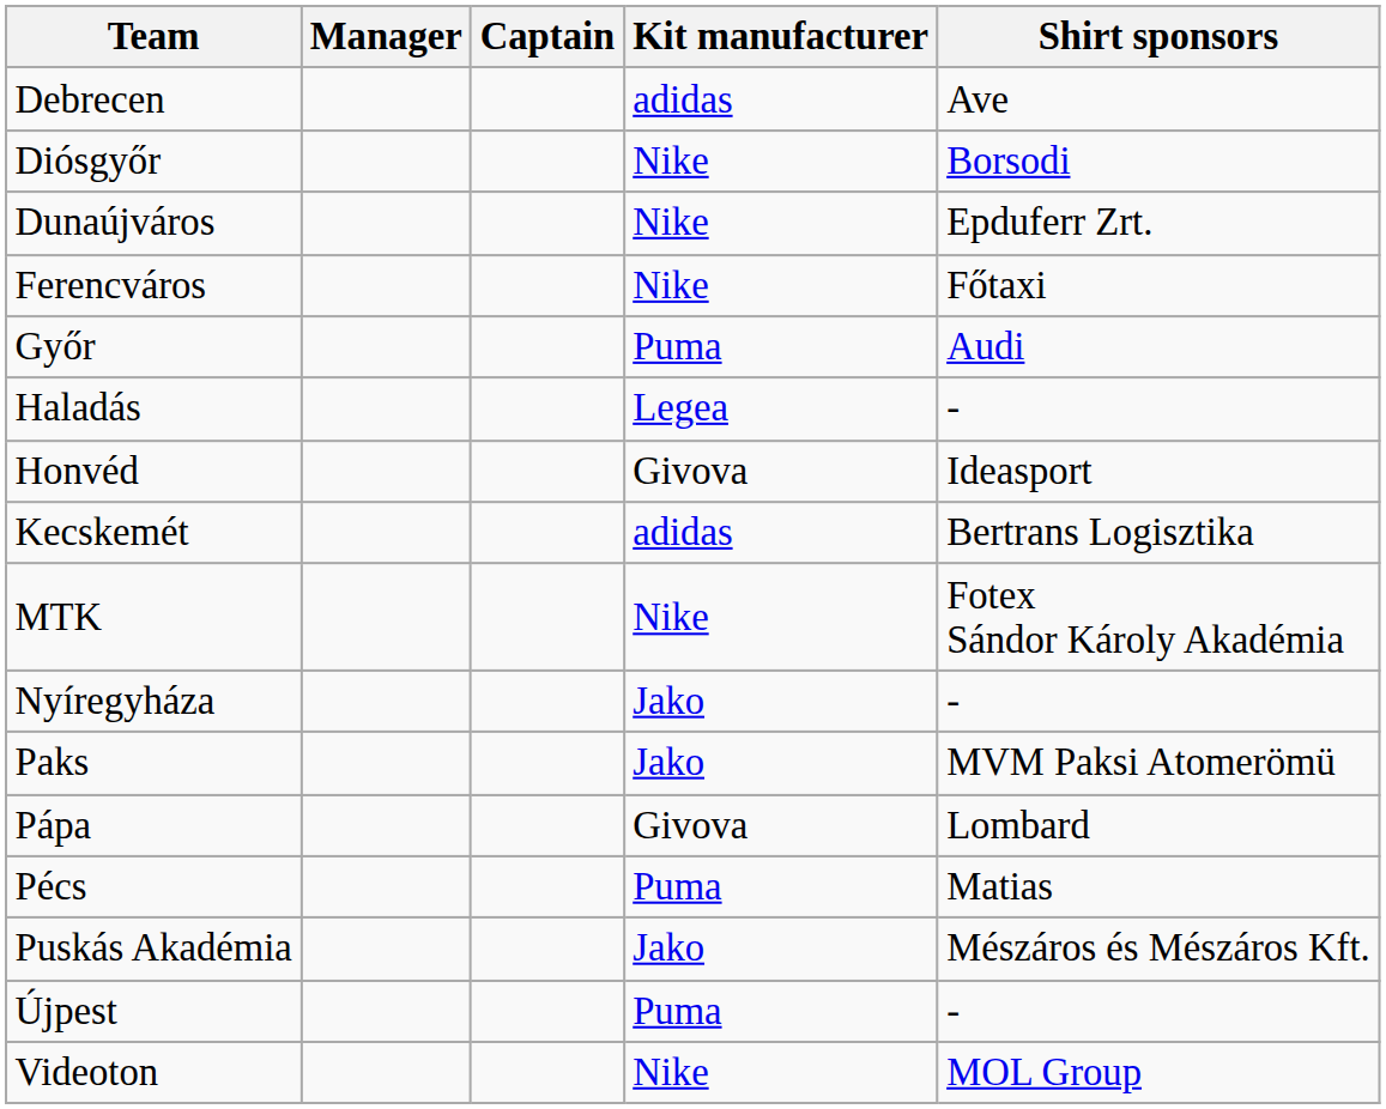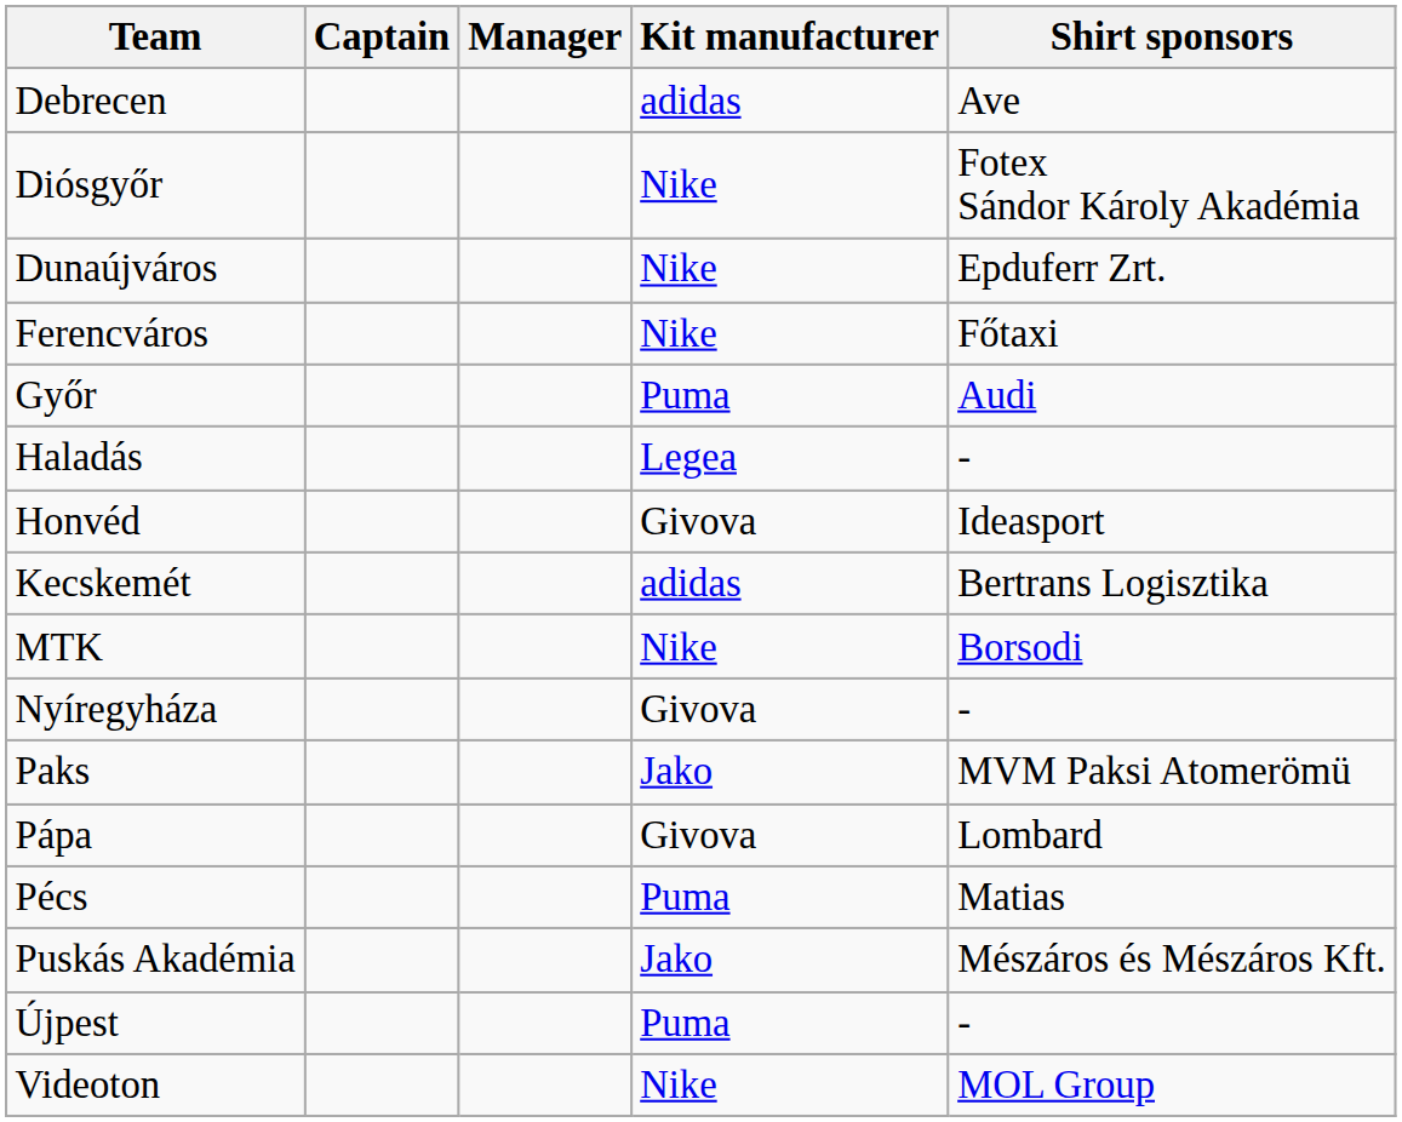 <table class="wikitable sortable" style="text-align: left;">
 <tr>
 <th>Team</th>
+<th>Captain</th>
 <th>Manager</th>
-<th>Captain</th>
 <th>Kit manufacturer</th>
 <th>Shirt sponsors</th>
 </tr>
 <tr>
 <td>Debrecen</td>
 <td> </td>
 <td> </td>
 <td><a href='#'>adidas</a></td>
 <td>Ave</td>
 </tr>
 <tr>
 <td>Diósgyőr</td>
 <td> </td>
 <td> </td>
 <td><a href='#'>Nike</a></td>
-<td><a href='#'>Borsodi</a></td>
+<td>Fotex <br> Sándor Károly Akadémia</td>
 </tr>
 <tr>
 <td>Dunaújváros</td>
 <td> </td>
 <td> </td>
 <td><a href='#'>Nike</a></td>
 <td>Epduferr Zrt.</td>
 </tr>
 <tr>
 <td>Ferencváros</td>
 <td> </td>
 <td> </td>
 <td><a href='#'>Nike</a></td>
 <td>Főtaxi</td>
 </tr>
 <tr>
 <td>Győr</td>
 <td> </td>
 <td> </td>
 <td><a href='#'>Puma</a></td>
 <td><a href='#'>Audi</a></td>
 </tr>
 <tr>
 <td>Haladás</td>
 <td> </td>
 <td> </td>
 <td><a href='#'>Legea</a></td>
 <td>-</td>
 </tr>
 <tr>
 <td>Honvéd</td>
 <td> </td>
 <td> </td>
 <td>Givova</td>
 <td>Ideasport</td>
 </tr>
 <tr>
 <td>Kecskemét</td>
 <td> </td>
 <td> </td>
 <td><a href='#'>adidas</a></td>
 <td>Bertrans Logisztika</td>
 </tr>
 <tr>
 <td>MTK</td>
 <td> </td>
 <td> </td>
 <td><a href='#'>Nike</a></td>
-<td>Fotex <br> Sándor Károly Akadémia</td>
+<td><a href='#'>Borsodi</a></td>
 </tr>
 <tr>
 <td>Nyíregyháza</td>
 <td> </td>
 <td> </td>
-<td><a href='#'>Jako</a></td>
+<td>Givova</td>
 <td>-</td>
 </tr>
 <tr>
 <td>Paks</td>
 <td> </td>
 <td> </td>
 <td><a href='#'>Jako</a></td>
 <td>MVM Paksi Atomerömü</td>
 </tr>
 <tr>
 <td>Pápa</td>
 <td> </td>
 <td> </td>
 <td>Givova</td>
 <td>Lombard</td>
 </tr>
 <tr>
 <td>Pécs</td>
 <td> </td>
 <td> </td>
 <td><a href='#'>Puma</a></td>
 <td>Matias</td>
 </tr>
 <tr>
 <td>Puskás Akadémia</td>
 <td> </td>
 <td> </td>
 <td><a href='#'>Jako</a></td>
 <td>Mészáros és Mészáros Kft.</td>
 </tr>
 <tr>
 <td>Újpest</td>
 <td> </td>
 <td> </td>
 <td><a href='#'>Puma</a></td>
 <td>-</td>
 </tr>
 <tr>
 <td>Videoton</td>
 <td> </td>
 <td> </td>
 <td><a href='#'>Nike</a></td>
 <td><a href='#'>MOL Group</a></td>
 </tr>
 </table>
